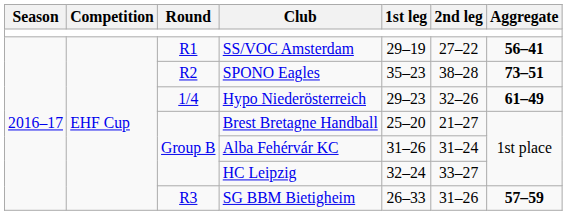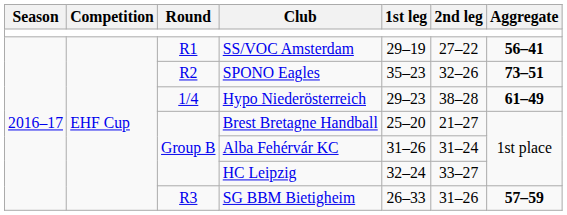 <table class="wikitable">
 <tr>
 <th>Season</th>
 <th>Competition</th>
 <th>Round</th>
 <th>Club</th>
 <th>1st leg</th>
 <th>2nd leg</th>
 <th>Aggregate</th>
 </tr>
 <tr>
 <td colspan="7" bgcolor=white></td>
 </tr>
 <tr>
 <td rowspan="7"><a href='#'>2016–17</a></td>
 <td rowspan="7"><a href='#'>EHF Cup</a></td>
 <td style="text-align:center;"><a href='#'>R1</a></td>
 <td> <a href='#'>SS/VOC Amsterdam</a></td>
 <td style="text-align:center;">29–19</td>
 <td style="text-align:center;">27–22</td>
 <td style="text-align:center;"><strong>56–41</strong></td>
 </tr>
 <tr>
 <td style="text-align:center;"><a href='#'>R2</a></td>
 <td> <a href='#'>SPONO Eagles</a></td>
 <td style="text-align:center;">35–23</td>
-<td style="text-align:center;">38–28</td>
+<td style="text-align:center;">32–26</td>
 <td style="text-align:center;"><strong>73–51</strong></td>
 </tr>
 <tr>
 <td style="text-align:center;"><a href='#'>1/4</a></td>
 <td> <a href='#'>Hypo Niederösterreich</a></td>
 <td style="text-align:center;">29–23</td>
-<td style="text-align:center;">32–26</td>
+<td style="text-align:center;">38–28</td>
 <td style="text-align:center;"><strong>61–49</strong></td>
 </tr>
 <tr>
 <td rowspan="3" style="text-align:center;"><a href='#'>Group B</a></td>
 <td> <a href='#'>Brest Bretagne Handball</a></td>
 <td style="text-align:center;">25–20</td>
 <td style="text-align:center;">21–27</td>
 <td rowspan="3" style="text-align:center;">1st place</td>
 </tr>
 <tr>
 <td> <a href='#'>Alba Fehérvár KC</a></td>
 <td style="text-align:center;">31–26</td>
 <td style="text-align:center;">31–24</td>
 </tr>
 <tr>
 <td> <a href='#'>HC Leipzig</a></td>
 <td style="text-align:center;">32–24</td>
 <td style="text-align:center;">33–27</td>
 </tr>
 <tr>
 <td style="text-align:center;"><a href='#'>R3</a></td>
 <td> <a href='#'>SG BBM Bietigheim</a></td>
 <td style="text-align:center;">26–33</td>
 <td style="text-align:center;">31–26</td>
 <td style="text-align:center;"><strong>57–59</strong></td>
 </tr>
 </table>
